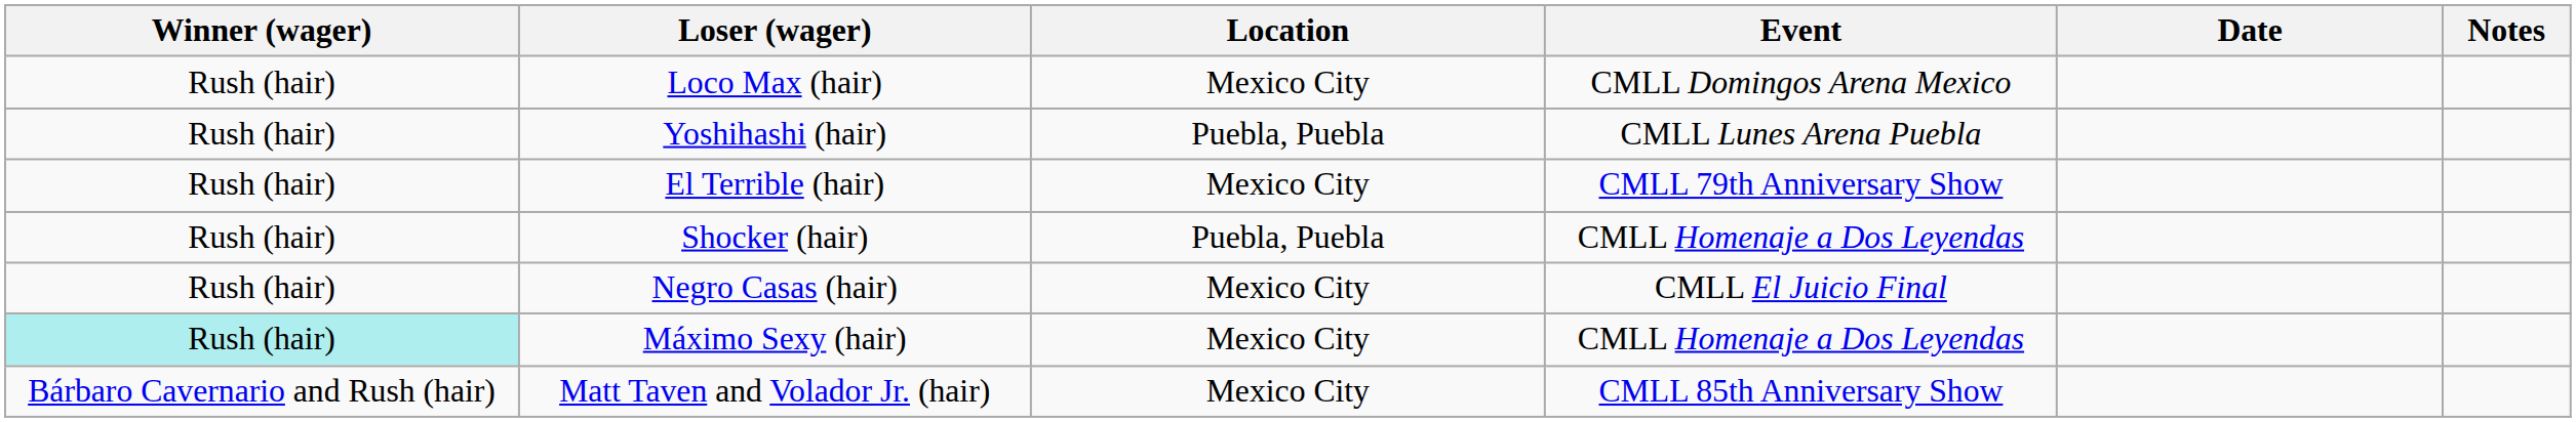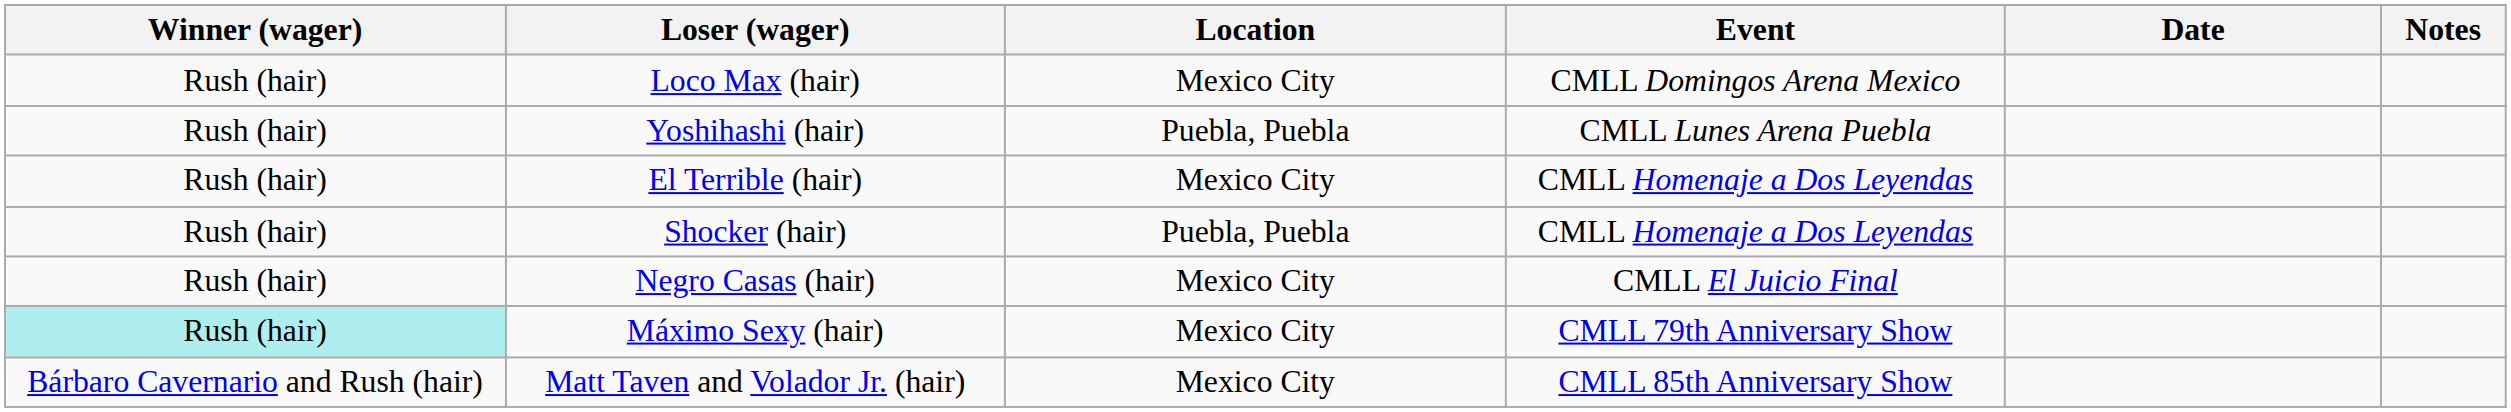 <table class="wikitable sortable" width=100%  style="text-align: center">
 <tr>
 <th width=20% scope="col">Winner (wager)</th>
 <th width=20% scope="col">Loser (wager)</th>
 <th width=20% scope="col">Location</th>
 <th width=20% scope="col">Event</th>
 <th width=15% scope="col">Date</th>
 <th class="unsortable" width=5% scope="col">Notes</th>
 </tr>
 <tr>
 <td>Rush (hair)</td>
 <td><a href='#'>Loco Max</a> (hair)</td>
 <td>Mexico City</td>
 <td>CMLL <em>Domingos Arena Mexico</em></td>
 <td></td>
 <td></td>
 </tr>
 <tr>
 <td>Rush (hair)</td>
 <td><a href='#'>Yoshihashi</a> (hair)</td>
 <td>Puebla, Puebla</td>
 <td>CMLL <em>Lunes Arena Puebla</em></td>
 <td></td>
 <td></td>
 </tr>
 <tr>
 <td>Rush (hair)</td>
 <td><a href='#'>El Terrible</a> (hair)</td>
 <td>Mexico City</td>
-<td><a href='#'>CMLL 79th Anniversary Show</a></td>
+<td>CMLL <em><a href='#'>Homenaje a Dos Leyendas</a></em></td>
 <td></td>
 <td></td>
 </tr>
 <tr>
 <td>Rush (hair)</td>
 <td><a href='#'>Shocker</a> (hair)</td>
 <td>Puebla, Puebla</td>
 <td>CMLL <em><a href='#'>Homenaje a Dos Leyendas</a></em></td>
 <td></td>
 <td></td>
 </tr>
 <tr>
 <td>Rush (hair)</td>
 <td><a href='#'>Negro Casas</a> (hair)</td>
 <td>Mexico City</td>
 <td>CMLL <em><a href='#'>El Juicio Final</a></em></td>
 <td></td>
 <td></td>
 </tr>
 <tr>
 <td style="background: paleturquoise;">Rush (hair)</td>
 <td><a href='#'>Máximo Sexy</a> (hair)</td>
 <td>Mexico City</td>
-<td>CMLL <em><a href='#'>Homenaje a Dos Leyendas</a></em></td>
+<td><a href='#'>CMLL 79th Anniversary Show</a></td>
 <td></td>
 <td></td>
 </tr>
 <tr>
 <td><a href='#'>Bárbaro Cavernario</a> and Rush (hair)</td>
 <td><a href='#'>Matt Taven</a> and <a href='#'>Volador Jr.</a> (hair)</td>
 <td>Mexico City</td>
 <td><a href='#'>CMLL 85th Anniversary Show</a></td>
 <td></td>
 <td></td>
 </tr>
 </table>
